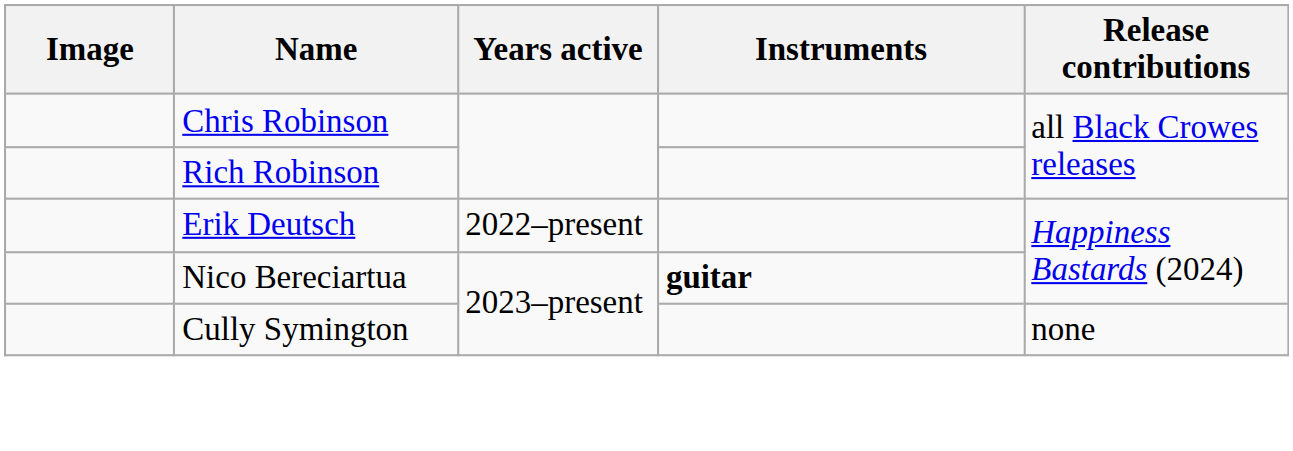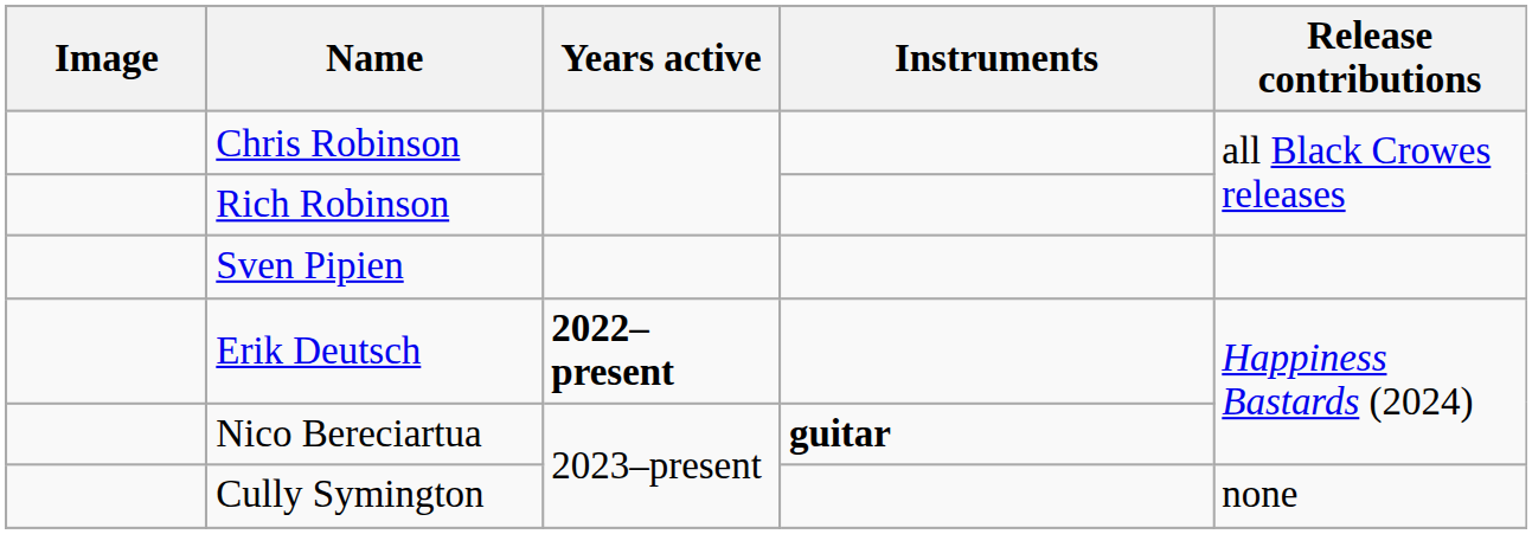 <table class="wikitable" border="1" width=100%>
 <tr>
 <th width="75">Image</th>
 <th width="130">Name</th>
 <th width="90">Years active</th>
 <th width="170">Instruments</th>
 <th>Release contributions</th>
 </tr>
 <tr>
 <td></td>
 <td><a href='#'>Chris Robinson</a></td>
 <td rowspan="2"></td>
 <td></td>
 <td rowspan="2">all <a href='#'>Black Crowes releases</a></td>
 </tr>
 <tr>
 <td></td>
 <td><a href='#'>Rich Robinson</a></td>
 <td rowspan="1"></td>
 </tr>
 <tr>
 <td></td>
+<td><a href='#'>Sven Pipien</a></td>
+<td></td>
+<td></td>
+<td></td>
+</tr>
+<tr>
+<td></td>
 <td><a href='#'>Erik Deutsch</a></td>
-<td>2022–present </td>
+<td><strong>2022–present </strong></td>
 <td></td>
 <td rowspan="2"><em><a href='#'>Happiness Bastards</a></em> (2024)</td>
 </tr>
 <tr>
 <td></td>
 <td>Nico Bereciartua</td>
 <td rowspan="2">2023–present </td>
 <td><strong>guitar</strong></td>
 </tr>
 <tr>
 <td></td>
 <td>Cully Symington</td>
 <td></td>
 <td>none</td>
 </tr>
 </table>
